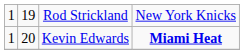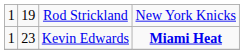 <table class="wikitable">
 <tr align="center" bgcolor="">
 <td>1</td>
 <td>19</td>
 <td><a href='#'>Rod Strickland</a></td>
 <td><a href='#'>New York Knicks</a></td>
 </tr>
 <tr align="center" bgcolor="">
 <td>1</td>
-<td>20</td>
+<td>23</td>
 <td><a href='#'>Kevin Edwards</a></td>
 <td><strong><a href='#'>Miami Heat</a></strong></td>
 </tr>
 <tr align="center" bgcolor="">
 </tr>
 </table>
